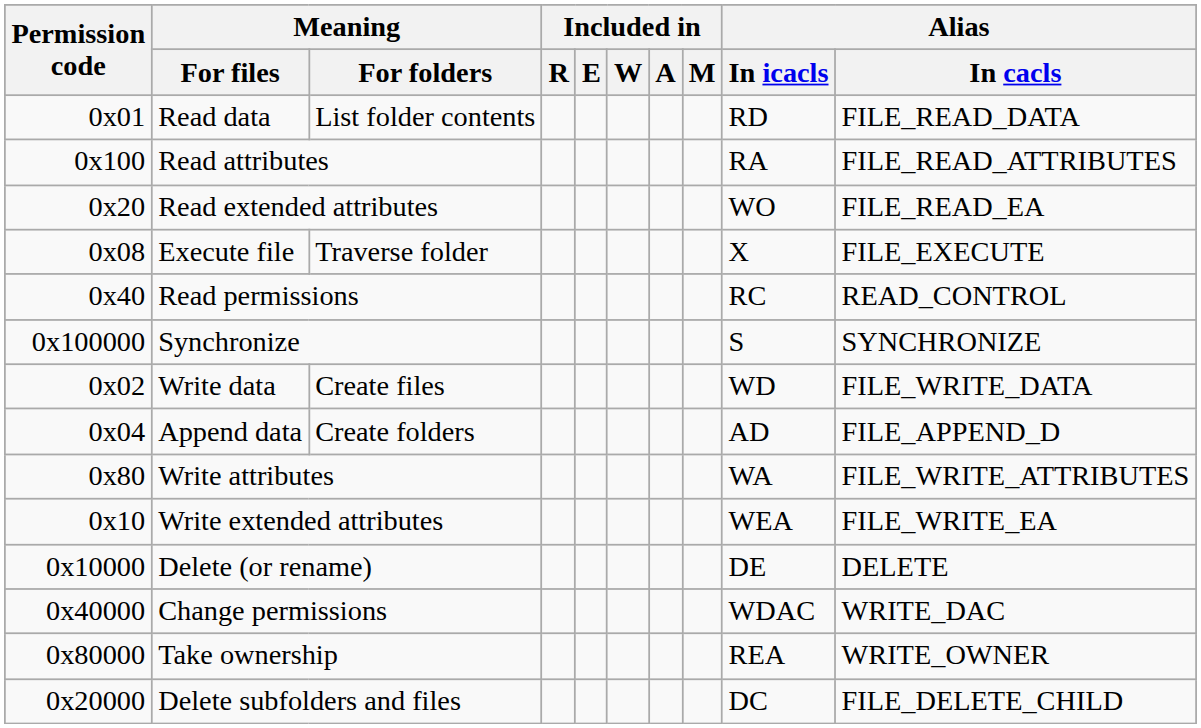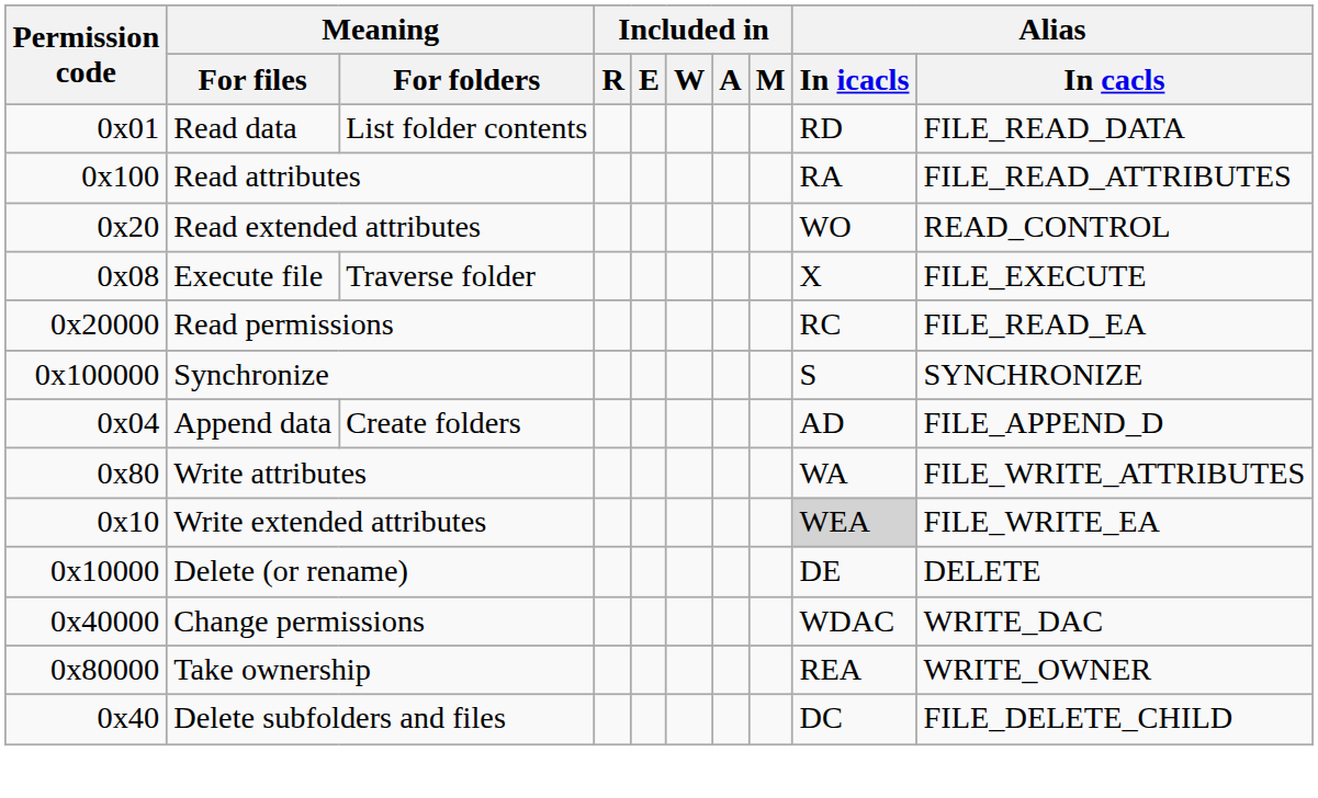 <table class="wikitable">
 <tr>
 <th rowspan="2">Permission<br>code</th>
 <th colspan="2">Meaning</th>
 <th colspan="5">Included in</th>
 <th colspan="2">Alias</th>
 </tr>
 <tr>
 <th>For files</th>
 <th>For folders</th>
 <th>R</th>
 <th>E</th>
 <th>W</th>
 <th>A</th>
 <th>M</th>
 <th>In <a href='#'>icacls</a></th>
 <th>In <a href='#'>cacls</a></th>
 </tr>
 <tr>
 <td style="text-align:right">0x01</td>
 <td>Read data</td>
 <td>List folder contents</td>
 <td></td>
 <td></td>
 <td></td>
 <td></td>
 <td></td>
 <td>RD</td>
 <td>FILE_READ_DATA</td>
 </tr>
 <tr>
 <td style="text-align:right">0x100</td>
 <td colspan="2">Read attributes</td>
 <td></td>
 <td></td>
 <td></td>
 <td></td>
 <td></td>
 <td>RA</td>
 <td>FILE_READ_ATTRIBUTES</td>
 </tr>
 <tr>
 <td style="text-align:right">0x20</td>
 <td colspan="2">Read extended attributes</td>
 <td></td>
 <td></td>
 <td></td>
 <td></td>
 <td></td>
 <td>WO</td>
-<td>FILE_READ_EA</td>
+<td>READ_CONTROL</td>
 </tr>
 <tr>
 <td style="text-align:right">0x08</td>
 <td>Execute file</td>
 <td>Traverse folder</td>
 <td></td>
 <td></td>
 <td></td>
 <td></td>
 <td></td>
 <td>X</td>
 <td>FILE_EXECUTE</td>
 </tr>
 <tr>
-<td style="text-align:right">0x40</td>
+<td style="text-align:right">0x20000</td>
 <td colspan="2">Read permissions</td>
 <td></td>
 <td></td>
 <td></td>
 <td></td>
 <td></td>
 <td>RC</td>
-<td>READ_CONTROL</td>
+<td>FILE_READ_EA</td>
 </tr>
 <tr>
 <td style="text-align:right">0x100000</td>
 <td colspan="2">Synchronize</td>
 <td></td>
 <td></td>
 <td></td>
 <td></td>
 <td></td>
 <td>S</td>
 <td>SYNCHRONIZE</td>
-</tr>
-<tr>
-<td style="text-align:right">0x02</td>
-<td>Write data</td>
-<td>Create files</td>
-<td></td>
-<td></td>
-<td></td>
-<td></td>
-<td></td>
-<td>WD</td>
-<td>FILE_WRITE_DATA</td>
 </tr>
 <tr>
 <td style="text-align:right">0x04</td>
 <td>Append data</td>
 <td>Create folders</td>
 <td></td>
 <td></td>
 <td></td>
 <td></td>
 <td></td>
 <td>AD</td>
 <td>FILE_APPEND_D</td>
 </tr>
 <tr>
 <td style="text-align:right">0x80</td>
 <td colspan="2">Write attributes</td>
 <td></td>
 <td></td>
 <td></td>
 <td></td>
 <td></td>
 <td>WA</td>
 <td>FILE_WRITE_ATTRIBUTES</td>
 </tr>
 <tr>
 <td style="text-align:right">0x10</td>
 <td colspan="2">Write extended attributes</td>
 <td></td>
 <td></td>
 <td></td>
 <td></td>
 <td></td>
-<td>WEA</td>
+<td style="background: lightgrey;">WEA</td>
 <td>FILE_WRITE_EA</td>
 </tr>
 <tr>
 <td style="text-align:right">0x10000</td>
 <td colspan="2">Delete (or rename)</td>
 <td></td>
 <td></td>
 <td></td>
 <td></td>
 <td></td>
 <td>DE</td>
 <td>DELETE</td>
 </tr>
 <tr>
 <td style="text-align:right">0x40000</td>
 <td colspan="2">Change permissions</td>
 <td></td>
 <td></td>
 <td></td>
 <td></td>
 <td></td>
 <td>WDAC</td>
 <td>WRITE_DAC</td>
 </tr>
 <tr>
 <td style="text-align:right">0x80000</td>
 <td colspan="2">Take ownership</td>
 <td></td>
 <td></td>
 <td></td>
 <td></td>
 <td></td>
 <td>REA</td>
 <td>WRITE_OWNER</td>
 </tr>
 <tr>
-<td style="text-align:right">0x20000</td>
+<td style="text-align:right">0x40</td>
 <td colspan="2">Delete subfolders and files</td>
 <td></td>
 <td></td>
 <td></td>
 <td></td>
 <td></td>
 <td>DC</td>
 <td>FILE_DELETE_CHILD</td>
 </tr>
 </table>
